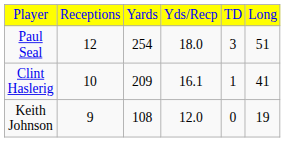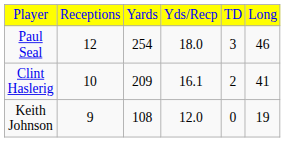 <table class="wikitable" width="50%">
 <tr align="center"  style="background:yellow;color:blue;">
 <td>Player</td>
 <td>Receptions</td>
 <td>Yards</td>
 <td>Yds/Recp</td>
 <td>TD</td>
 <td>Long</td>
 </tr>
 <tr align="center" bgcolor="">
 <td><a href='#'>Paul Seal</a></td>
 <td>12</td>
 <td>254</td>
 <td>18.0</td>
 <td>3</td>
-<td>51</td>
+<td>46</td>
 </tr>
 <tr align="center" bgcolor="">
 <td><a href='#'>Clint Haslerig</a></td>
 <td>10</td>
 <td>209</td>
 <td>16.1</td>
-<td>1</td>
+<td>2</td>
 <td>41</td>
 </tr>
 <tr align="center" bgcolor="">
 <td>Keith Johnson</td>
 <td>9</td>
 <td>108</td>
 <td>12.0</td>
 <td>0</td>
 <td>19</td>
 </tr>
 </table>
